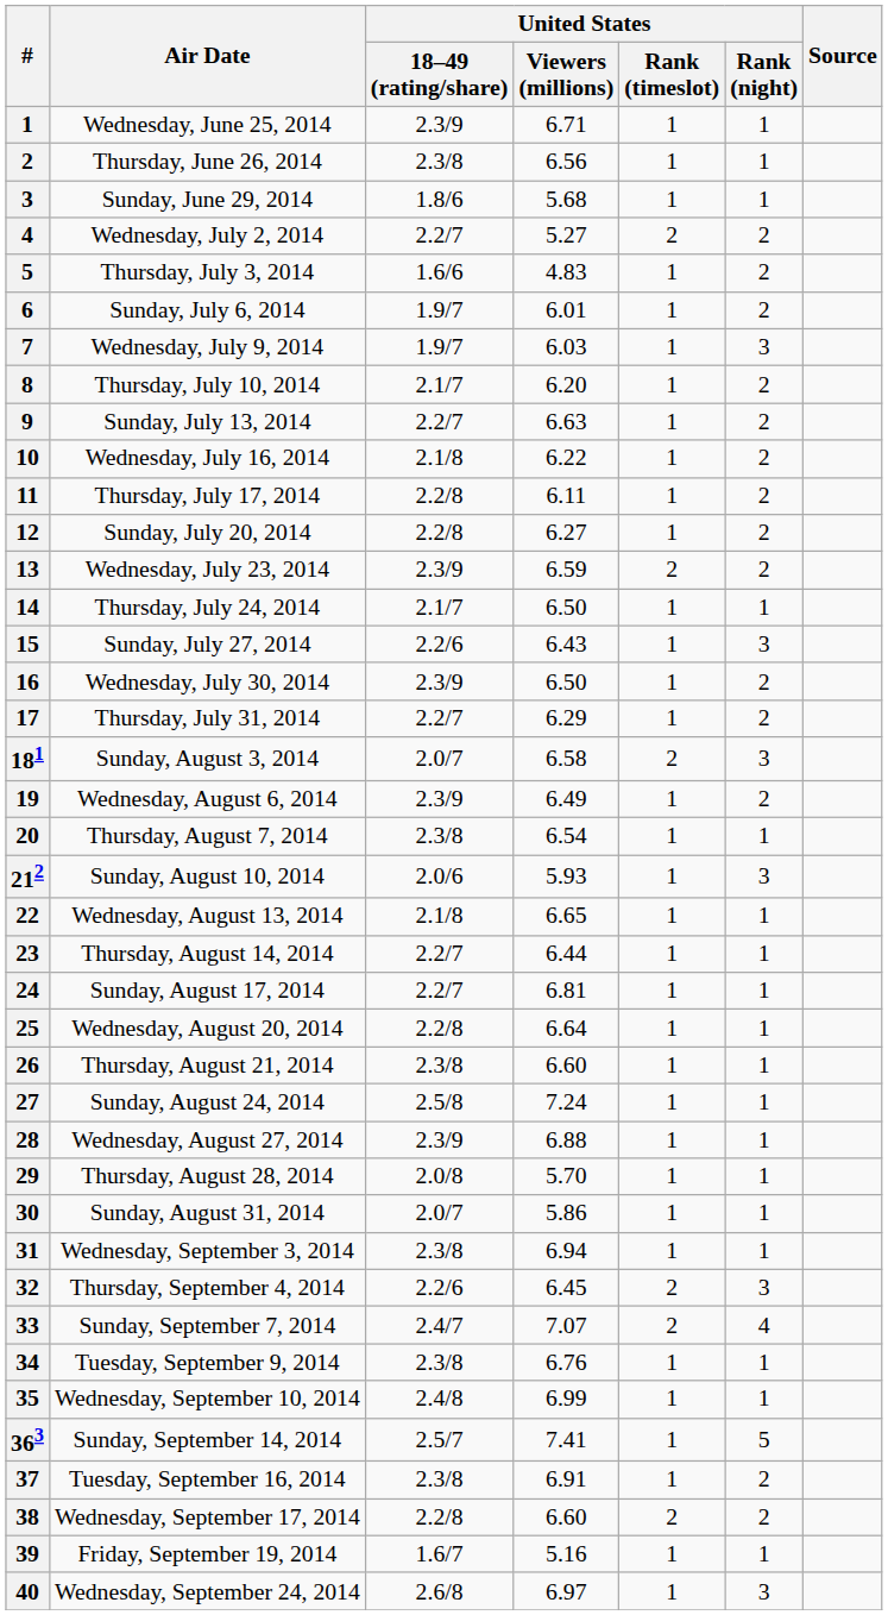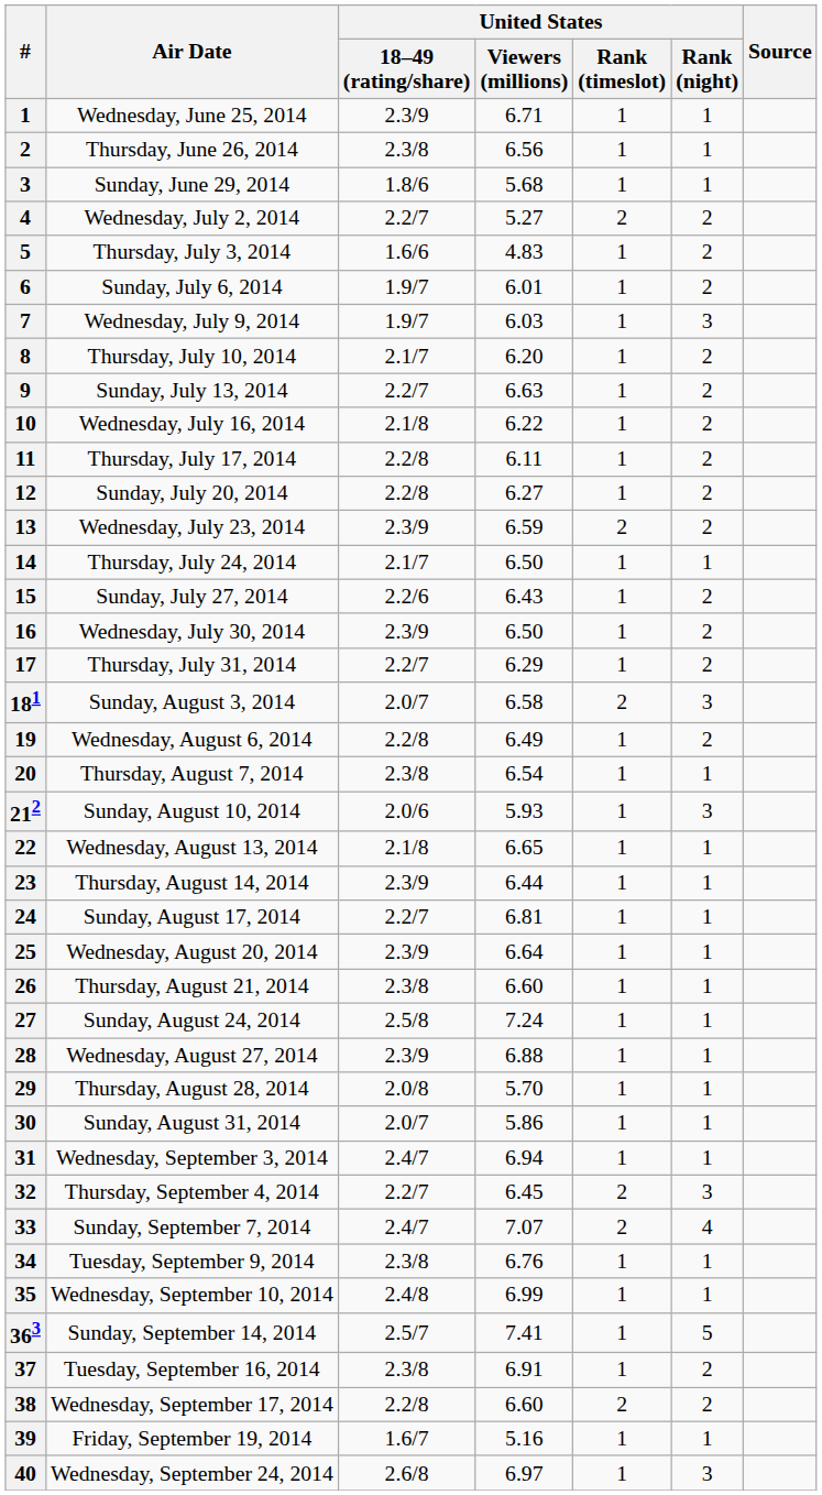 <table class="wikitable sortable" style="margin:auto; margin:auto; text-align:center;">
 <tr>
 <th scope="col" rowspan="2">#</th>
 <th scope="col" rowspan="2">Air Date</th>
 <th scope="colgroup" colspan="4" class="unsortable">United States</th>
 <th scope="col" rowspan="2" class="unsortable">Source</th>
 </tr>
 <tr>
 <th scope="col">18–49<br>(rating/share)</th>
 <th scope="col">Viewers<br>(millions)</th>
 <th scope="col">Rank<br>(timeslot)</th>
 <th scope="col">Rank<br>(night)</th>
 </tr>
 <tr>
 <th scope="row">1</th>
 <td>Wednesday, June 25, 2014</td>
 <td>2.3/9</td>
 <td>6.71</td>
 <td>1</td>
 <td>1</td>
 <td></td>
 </tr>
 <tr>
 <th scope="row">2</th>
 <td>Thursday, June 26, 2014</td>
 <td>2.3/8</td>
 <td>6.56</td>
 <td>1</td>
 <td>1</td>
 <td></td>
 </tr>
 <tr>
 <th scope="row">3</th>
 <td>Sunday, June 29, 2014</td>
 <td>1.8/6</td>
 <td>5.68</td>
 <td>1</td>
 <td>1</td>
 <td></td>
 </tr>
 <tr>
 <th scope="row">4</th>
 <td>Wednesday, July 2, 2014</td>
 <td>2.2/7</td>
 <td>5.27</td>
 <td>2</td>
 <td>2</td>
 <td></td>
 </tr>
 <tr>
 <th scope="row">5</th>
 <td>Thursday, July 3, 2014</td>
 <td>1.6/6</td>
 <td>4.83</td>
 <td>1</td>
 <td>2</td>
 <td></td>
 </tr>
 <tr>
 <th scope="row">6</th>
 <td>Sunday, July 6, 2014</td>
 <td>1.9/7</td>
 <td>6.01</td>
 <td>1</td>
 <td>2</td>
 <td></td>
 </tr>
 <tr>
 <th scope="row">7</th>
 <td>Wednesday, July 9, 2014</td>
 <td>1.9/7</td>
 <td>6.03</td>
 <td>1</td>
 <td>3</td>
 <td></td>
 </tr>
 <tr>
 <th scope="row">8</th>
 <td>Thursday, July 10, 2014</td>
 <td>2.1/7</td>
 <td>6.20</td>
 <td>1</td>
 <td>2</td>
 <td></td>
 </tr>
 <tr>
 <th scope="row">9</th>
 <td>Sunday, July 13, 2014</td>
 <td>2.2/7</td>
 <td>6.63</td>
 <td>1</td>
 <td>2</td>
 <td></td>
 </tr>
 <tr>
 <th scope="row">10</th>
 <td>Wednesday, July 16, 2014</td>
 <td>2.1/8</td>
 <td>6.22</td>
 <td>1</td>
 <td>2</td>
 <td></td>
 </tr>
 <tr>
 <th scope="row">11</th>
 <td>Thursday, July 17, 2014</td>
 <td>2.2/8</td>
 <td>6.11</td>
 <td>1</td>
 <td>2</td>
 <td></td>
 </tr>
 <tr>
 <th scope="row">12</th>
 <td>Sunday, July 20, 2014</td>
 <td>2.2/8</td>
 <td>6.27</td>
 <td>1</td>
 <td>2</td>
 <td></td>
 </tr>
 <tr>
 <th scope="row">13</th>
 <td>Wednesday, July 23, 2014</td>
 <td>2.3/9</td>
 <td>6.59</td>
 <td>2</td>
 <td>2</td>
 <td></td>
 </tr>
 <tr>
 <th scope="row">14</th>
 <td>Thursday, July 24, 2014</td>
 <td>2.1/7</td>
 <td>6.50</td>
 <td>1</td>
 <td>1</td>
 <td></td>
 </tr>
 <tr>
 <th scope="row">15</th>
 <td>Sunday, July 27, 2014</td>
 <td>2.2/6</td>
 <td>6.43</td>
 <td>1</td>
-<td>3</td>
+<td>2</td>
 <td></td>
 </tr>
 <tr>
 <th scope="row">16</th>
 <td>Wednesday, July 30, 2014</td>
 <td>2.3/9</td>
 <td>6.50</td>
 <td>1</td>
 <td>2</td>
 <td></td>
 </tr>
 <tr>
 <th scope="row">17</th>
 <td>Thursday, July 31, 2014</td>
 <td>2.2/7</td>
 <td>6.29</td>
 <td>1</td>
 <td>2</td>
 <td></td>
 </tr>
 <tr>
 <th scope="row">18<sup><a href='#'>1</a></sup></th>
 <td>Sunday, August 3, 2014</td>
 <td>2.0/7</td>
 <td>6.58</td>
 <td>2</td>
 <td>3</td>
 <td></td>
 </tr>
 <tr>
 <th scope="row">19</th>
 <td>Wednesday, August 6, 2014</td>
-<td>2.3/9</td>
+<td>2.2/8</td>
 <td>6.49</td>
 <td>1</td>
 <td>2</td>
 <td></td>
 </tr>
 <tr>
 <th scope="row">20</th>
 <td>Thursday, August 7, 2014</td>
 <td>2.3/8</td>
 <td>6.54</td>
 <td>1</td>
 <td>1</td>
 <td></td>
 </tr>
 <tr>
 <th scope="row">21<sup><a href='#'>2</a></sup></th>
 <td>Sunday, August 10, 2014</td>
 <td>2.0/6</td>
 <td>5.93</td>
 <td>1</td>
 <td>3</td>
 <td></td>
 </tr>
 <tr>
 <th scope="row">22</th>
 <td>Wednesday, August 13, 2014</td>
 <td>2.1/8</td>
 <td>6.65</td>
 <td>1</td>
 <td>1</td>
 <td></td>
 </tr>
 <tr>
 <th scope="row">23</th>
 <td>Thursday, August 14, 2014</td>
-<td>2.2/7</td>
+<td>2.3/9</td>
 <td>6.44</td>
 <td>1</td>
 <td>1</td>
 <td></td>
 </tr>
 <tr>
 <th scope="row">24</th>
 <td>Sunday, August 17, 2014</td>
 <td>2.2/7</td>
 <td>6.81</td>
 <td>1</td>
 <td>1</td>
 <td></td>
 </tr>
 <tr>
 <th scope="row">25</th>
 <td>Wednesday, August 20, 2014</td>
-<td>2.2/8</td>
+<td>2.3/9</td>
 <td>6.64</td>
 <td>1</td>
 <td>1</td>
 <td></td>
 </tr>
 <tr>
 <th scope="row">26</th>
 <td>Thursday, August 21, 2014</td>
 <td>2.3/8</td>
 <td>6.60 </td>
 <td>1</td>
 <td>1</td>
 <td></td>
 </tr>
 <tr>
 <th scope="row">27</th>
 <td>Sunday, August 24, 2014</td>
 <td>2.5/8</td>
 <td>7.24</td>
 <td>1</td>
 <td>1</td>
 <td></td>
 </tr>
 <tr>
 <th scope="row">28</th>
 <td>Wednesday, August 27, 2014</td>
 <td>2.3/9</td>
 <td>6.88</td>
 <td>1</td>
 <td>1</td>
 <td></td>
 </tr>
 <tr>
 <th scope="row">29</th>
 <td>Thursday, August 28, 2014</td>
 <td>2.0/8</td>
 <td>5.70</td>
 <td>1</td>
 <td>1</td>
 <td></td>
 </tr>
 <tr>
 <th scope="row">30</th>
 <td>Sunday, August 31, 2014</td>
 <td>2.0/7</td>
 <td>5.86</td>
 <td>1</td>
 <td>1</td>
 <td></td>
 </tr>
 <tr>
 <th scope="row">31</th>
 <td>Wednesday, September 3, 2014</td>
-<td>2.3/8</td>
+<td>2.4/7</td>
 <td>6.94</td>
 <td>1</td>
 <td>1</td>
 <td></td>
 </tr>
 <tr>
 <th scope="row">32</th>
 <td>Thursday, September 4, 2014</td>
-<td>2.2/6</td>
+<td>2.2/7</td>
 <td>6.45</td>
 <td>2</td>
 <td>3</td>
 <td></td>
 </tr>
 <tr>
 <th scope="row">33</th>
 <td>Sunday, September 7, 2014</td>
 <td>2.4/7</td>
 <td>7.07</td>
 <td>2</td>
 <td>4</td>
 <td></td>
 </tr>
 <tr>
 <th scope="row">34</th>
 <td>Tuesday, September 9, 2014</td>
 <td>2.3/8</td>
 <td>6.76</td>
 <td>1</td>
 <td>1</td>
 <td></td>
 </tr>
 <tr>
 <th scope="row">35</th>
 <td>Wednesday, September 10, 2014</td>
 <td>2.4/8</td>
 <td>6.99 </td>
 <td>1</td>
 <td>1</td>
 <td></td>
 </tr>
 <tr>
 <th scope="row">36<sup><a href='#'>3</a></sup></th>
 <td>Sunday, September 14, 2014</td>
 <td>2.5/7</td>
 <td>7.41 </td>
 <td>1</td>
 <td>5</td>
 <td></td>
 </tr>
 <tr>
 <th scope="row">37</th>
 <td>Tuesday, September 16, 2014</td>
 <td>2.3/8</td>
 <td>6.91 </td>
 <td>1</td>
 <td>2</td>
 <td></td>
 </tr>
 <tr>
 <th scope="row">38</th>
 <td>Wednesday, September 17, 2014</td>
 <td>2.2/8</td>
 <td>6.60</td>
 <td>2</td>
 <td>2</td>
 <td></td>
 </tr>
 <tr>
 <th scope="row">39</th>
 <td>Friday, September 19, 2014</td>
 <td>1.6/7</td>
 <td>5.16</td>
 <td>1</td>
 <td>1</td>
 <td></td>
 </tr>
 <tr>
 <th scope="row">40</th>
 <td>Wednesday, September 24, 2014</td>
 <td>2.6/8</td>
 <td>6.97</td>
 <td>1</td>
 <td>3</td>
 <td></td>
 </tr>
 </table>
